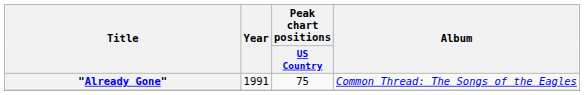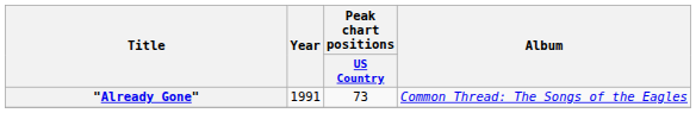 <table class="wikitable plainrowheaders" style="text-align:center;" border="1">
 <tr>
 <th scope="col" rowspan="2" style="width:22em;">Title</th>
 <th scope="col" rowspan="2">Year</th>
 <th scope="col" colspan="1">Peak<br>chart<br>positions</th>
 <th scope="col" rowspan="2">Album</th>
 </tr>
 <tr>
 <th scope="col" style="width:3em;font-size:90%;"><a href='#'>US<br>Country</a><br></th>
 </tr>
 <tr>
 <th scope="row">"<a href='#'>Already Gone</a>"</th>
 <td>1991</td>
-<td>75</td>
+<td>73</td>
 <td><em><a href='#'>Common Thread: The Songs of the Eagles</a></em></td>
 </tr>
 <tr>
 </tr>
 </table>
